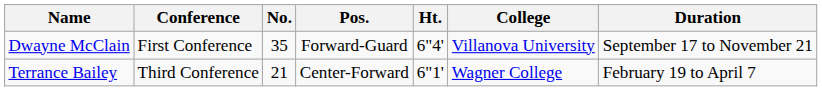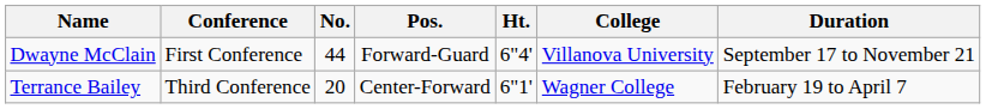 <table class="wikitable" border="1">
 <tr>
 <th>Name</th>
 <th>Conference</th>
 <th>No.</th>
 <th>Pos.</th>
 <th>Ht.</th>
 <th>College</th>
 <th>Duration</th>
 </tr>
 <tr>
 <td><a href='#'>Dwayne McClain</a></td>
 <td>First Conference</td>
-<td align=center>35</td>
+<td align=center>44</td>
 <td align=center>Forward-Guard</td>
 <td align=center>6"4'</td>
 <td><a href='#'>Villanova University</a></td>
 <td>September 17 to November 21</td>
 </tr>
 <tr>
 <td><a href='#'>Terrance Bailey</a></td>
 <td>Third Conference</td>
-<td align=center>21</td>
+<td align=center>20</td>
 <td align=center>Center-Forward</td>
 <td align=center>6"1'</td>
 <td><a href='#'>Wagner College</a></td>
 <td>February 19 to April 7</td>
 </tr>
 </table>
